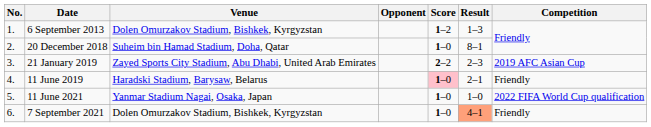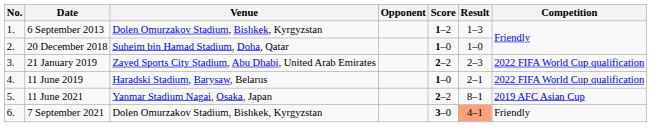 <table class="wikitable" border="1">
 <tr>
 <th>No.</th>
 <th>Date</th>
 <th>Venue</th>
 <th>Opponent</th>
 <th>Score</th>
 <th>Result</th>
 <th>Competition</th>
 </tr>
 <tr>
 <td>1.</td>
 <td>6 September 2013</td>
 <td><a href='#'>Dolen Omurzakov Stadium</a>, <a href='#'>Bishkek</a>, Kyrgyzstan</td>
 <td></td>
 <td align=center><strong>1</strong>–2</td>
 <td align=center>1–3</td>
 <td rowspan=2><a href='#'>Friendly</a></td>
 </tr>
 <tr>
 <td>2.</td>
 <td>20 December 2018</td>
 <td><a href='#'>Suheim bin Hamad Stadium</a>, <a href='#'>Doha</a>, Qatar</td>
 <td></td>
 <td align=center><strong>1</strong>–0</td>
-<td align=center>8–1</td>
+<td align=center>1–0</td>
 </tr>
 <tr>
 <td>3.</td>
 <td>21 January 2019</td>
 <td><a href='#'>Zayed Sports City Stadium</a>, <a href='#'>Abu Dhabi</a>, United Arab Emirates</td>
 <td></td>
 <td align=center><strong>2</strong>–2</td>
 <td align=center>2–3 </td>
-<td><a href='#'>2019 AFC Asian Cup</a></td>
+<td><a href='#'>2022 FIFA World Cup qualification</a></td>
 </tr>
 <tr>
 <td>4.</td>
 <td>11 June 2019</td>
 <td><a href='#'>Haradski Stadium</a>, <a href='#'>Barysaw</a>, Belarus</td>
 <td></td>
-<td align=center style="background: pink;"><strong>1</strong>–0</td>
+<td align=center><strong>1</strong>–0</td>
 <td align=center>2–1</td>
-<td>Friendly</td>
+<td><a href='#'>2022 FIFA World Cup qualification</a></td>
 </tr>
 <tr>
 <td>5.</td>
 <td>11 June 2021</td>
 <td><a href='#'>Yanmar Stadium Nagai</a>, <a href='#'>Osaka</a>, Japan</td>
 <td></td>
-<td align=center><strong>1</strong>–0</td>
-<td align=center>1–0</td>
-<td><a href='#'>2022 FIFA World Cup qualification</a></td>
+<td align=center><strong>2</strong>–2</td>
+<td align=center>8–1</td>
+<td><a href='#'>2019 AFC Asian Cup</a></td>
 </tr>
 <tr>
 <td>6.</td>
 <td>7 September 2021</td>
 <td>Dolen Omurzakov Stadium, Bishkek, Kyrgyzstan</td>
 <td></td>
-<td align=center><strong>1</strong>–0</td>
+<td align=center><strong>3</strong>–0</td>
 <td align=center style="background: lightsalmon;">4–1</td>
 <td>Friendly</td>
 </tr>
 </table>
